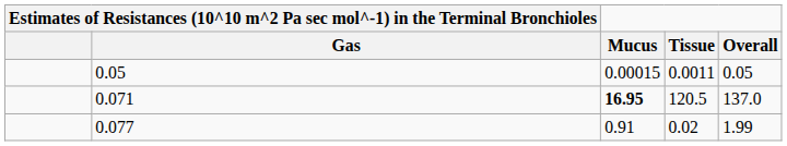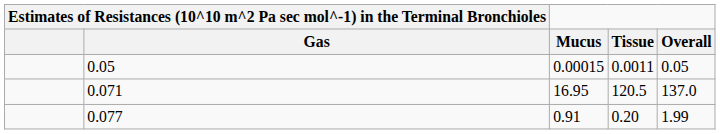 <table class="wikitable">
 <tr>
 <th colspan="2">Estimates of Resistances (10^10 m^2 Pa sec mol^-1) in the Terminal Bronchioles</th>
 </tr>
 <tr>
 <th></th>
 <th>Gas <br></th>
 <th>Mucus<br></th>
 <th>Tissue<br></th>
 <th>Overall<br></th>
 </tr>
 <tr>
 <td></td>
 <td>0.05</td>
 <td>0.00015</td>
 <td>0.0011</td>
 <td>0.05</td>
 </tr>
 <tr>
 <td></td>
 <td>0.071</td>
-<td><strong>16.95</strong></td>
+<td>16.95</td>
 <td>120.5</td>
 <td>137.0</td>
 </tr>
 <tr>
 <td></td>
 <td>0.077</td>
 <td>0.91</td>
-<td>0.02</td>
+<td>0.20</td>
 <td>1.99</td>
 </tr>
 </table>
